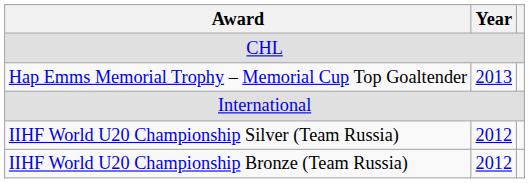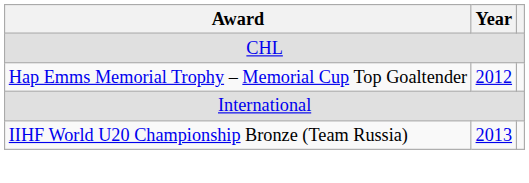 <table class="wikitable">
 <tr>
 <th>Award</th>
 <th>Year</th>
 <th></th>
 </tr>
 <tr ALIGN="center" bgcolor="#e0e0e0">
 <td colspan="3"><a href='#'>CHL</a></td>
 </tr>
 <tr>
 <td><a href='#'>Hap Emms Memorial Trophy</a> – <a href='#'>Memorial Cup</a> Top Goaltender</td>
-<td><a href='#'>2013</a></td>
+<td><a href='#'>2012</a></td>
 <td></td>
 </tr>
 <tr ALIGN="center" bgcolor="#e0e0e0">
 <td colspan="3"><a href='#'>International</a></td>
 </tr>
 <tr>
-<td><a href='#'>IIHF World U20 Championship</a> Silver (Team Russia)</td>
-<td><a href='#'>2012</a></td>
-<td></td>
-</tr>
-<tr>
 <td><a href='#'>IIHF World U20 Championship</a> Bronze (Team Russia)</td>
-<td><a href='#'>2012</a></td>
+<td><a href='#'>2013</a></td>
 <td></td>
 </tr>
 </table>
